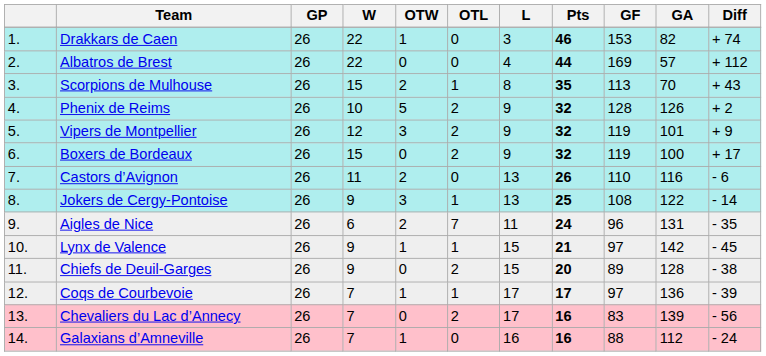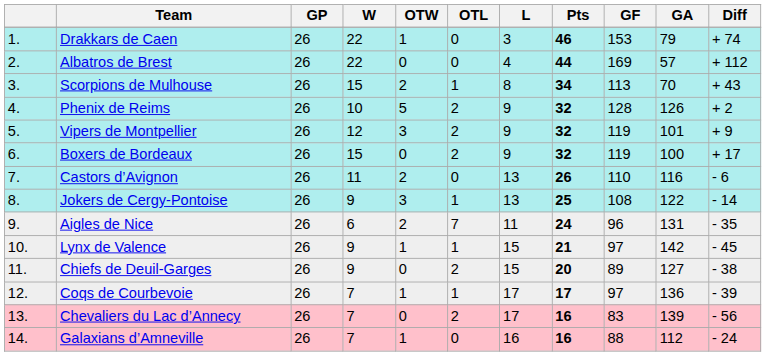 <table class="wikitable">
 <tr>
 <th width="50"></th>
 <th width="250">Team</th>
 <th width="50">GP</th>
 <th width="50">W</th>
 <th width="50">OTW</th>
 <th width="50">OTL</th>
 <th width="50">L</th>
 <th width="50">Pts</th>
 <th width="50">GF</th>
 <th width="50">GA</th>
 <th width="50">Diff</th>
 </tr>
 <tr ---->
 </tr>
 <tr bgcolor="#AFEEEE">
 <td>1.</td>
 <td align="left"><a href='#'>Drakkars de Caen</a></td>
 <td>26</td>
 <td>22</td>
 <td>1</td>
 <td>0</td>
 <td>3</td>
 <td><strong>46</strong></td>
 <td>153</td>
-<td>82</td>
+<td>79</td>
 <td>+ 74</td>
 </tr>
 <tr bgcolor="#AFEEEE">
 <td>2.</td>
 <td align="left"><a href='#'>Albatros de Brest</a></td>
 <td>26</td>
 <td>22</td>
 <td>0</td>
 <td>0</td>
 <td>4</td>
 <td><strong>44</strong></td>
 <td>169</td>
 <td>57</td>
 <td>+ 112</td>
 </tr>
 <tr bgcolor="#AFEEEE">
 <td>3.</td>
 <td align="left"><a href='#'>Scorpions de Mulhouse</a></td>
 <td>26</td>
 <td>15</td>
 <td>2</td>
 <td>1</td>
 <td>8</td>
-<td><strong>35</strong></td>
+<td><strong>34</strong></td>
 <td>113</td>
 <td>70</td>
 <td>+ 43</td>
 </tr>
 <tr bgcolor="#AFEEEE">
 <td>4.</td>
 <td align="left"><a href='#'>Phenix de Reims</a></td>
 <td>26</td>
 <td>10</td>
 <td>5</td>
 <td>2</td>
 <td>9</td>
 <td><strong>32</strong></td>
 <td>128</td>
 <td>126</td>
 <td>+ 2</td>
 </tr>
 <tr bgcolor="#AFEEEE">
 <td>5.</td>
 <td align="left"><a href='#'>Vipers de Montpellier</a></td>
 <td>26</td>
 <td>12</td>
 <td>3</td>
 <td>2</td>
 <td>9</td>
 <td><strong>32</strong></td>
 <td>119</td>
 <td>101</td>
 <td>+ 9</td>
 </tr>
 <tr bgcolor="#AFEEEE">
 <td>6.</td>
 <td align="left"><a href='#'>Boxers de Bordeaux</a></td>
 <td>26</td>
 <td>15</td>
 <td>0</td>
 <td>2</td>
 <td>9</td>
 <td><strong>32</strong></td>
 <td>119</td>
 <td>100</td>
 <td>+ 17</td>
 </tr>
 <tr bgcolor="#AFEEEE">
 <td>7.</td>
 <td align="left"><a href='#'>Castors d’Avignon</a></td>
 <td>26</td>
 <td>11</td>
 <td>2</td>
 <td>0</td>
 <td>13</td>
 <td><strong>26</strong></td>
 <td>110</td>
 <td>116</td>
 <td>- 6</td>
 </tr>
 <tr bgcolor="AFEEEE">
 <td>8.</td>
 <td align="left"><a href='#'>Jokers de Cergy-Pontoise</a></td>
 <td>26</td>
 <td>9</td>
 <td>3</td>
 <td>1</td>
 <td>13</td>
 <td><strong>25</strong></td>
 <td>108</td>
 <td>122</td>
 <td>- 14</td>
 </tr>
 <tr bgcolor="#EFEFEF">
 <td>9.</td>
 <td align="left"><a href='#'>Aigles de Nice</a></td>
 <td>26</td>
 <td>6</td>
 <td>2</td>
 <td>7</td>
 <td>11</td>
 <td><strong>24</strong></td>
 <td>96</td>
 <td>131</td>
 <td>- 35</td>
 </tr>
 <tr bgcolor="#EFEFEF">
 <td>10.</td>
 <td align="left"><a href='#'>Lynx de Valence</a></td>
 <td>26</td>
 <td>9</td>
 <td>1</td>
 <td>1</td>
 <td>15</td>
 <td><strong>21</strong></td>
 <td>97</td>
 <td>142</td>
 <td>- 45</td>
 </tr>
 <tr bgcolor="#EFEFEF">
 <td>11.</td>
 <td align="left"><a href='#'>Chiefs de Deuil-Garges</a></td>
 <td>26</td>
 <td>9</td>
 <td>0</td>
 <td>2</td>
 <td>15</td>
 <td><strong>20</strong></td>
 <td>89</td>
-<td>128</td>
+<td>127</td>
 <td>- 38</td>
 </tr>
 <tr bgcolor="#EFEFEF">
 <td>12.</td>
 <td align="left"><a href='#'>Coqs de Courbevoie</a></td>
 <td>26</td>
 <td>7</td>
 <td>1</td>
 <td>1</td>
 <td>17</td>
 <td><strong>17</strong></td>
 <td>97</td>
 <td>136</td>
 <td>- 39</td>
 </tr>
 <tr bgcolor="#FFC0CB">
 <td>13.</td>
 <td align="left"><a href='#'>Chevaliers du Lac d’Annecy</a></td>
 <td>26</td>
 <td>7</td>
 <td>0</td>
 <td>2</td>
 <td>17</td>
 <td><strong>16</strong></td>
 <td>83</td>
 <td>139</td>
 <td>- 56</td>
 </tr>
 <tr bgcolor="#FFC0CB">
 <td>14.</td>
 <td align="left"><a href='#'>Galaxians d’Amneville</a></td>
 <td>26</td>
 <td>7</td>
 <td>1</td>
 <td>0</td>
 <td>16</td>
 <td><strong>16</strong></td>
 <td>88</td>
 <td>112</td>
 <td>- 24</td>
 </tr>
 </table>
